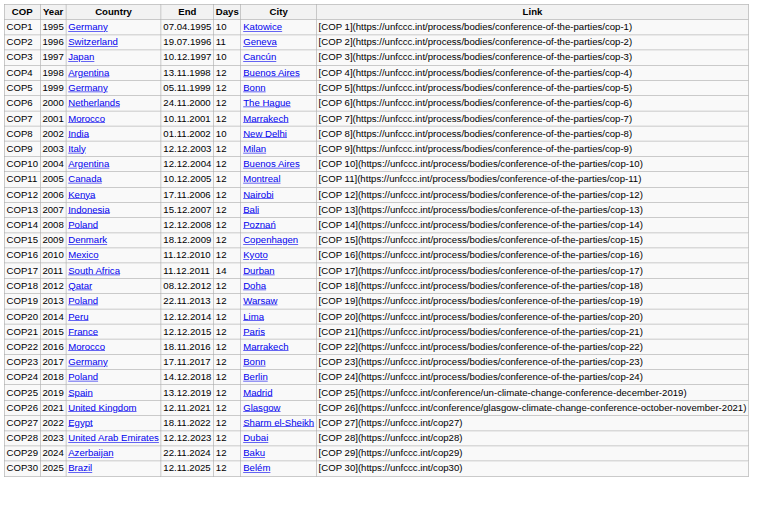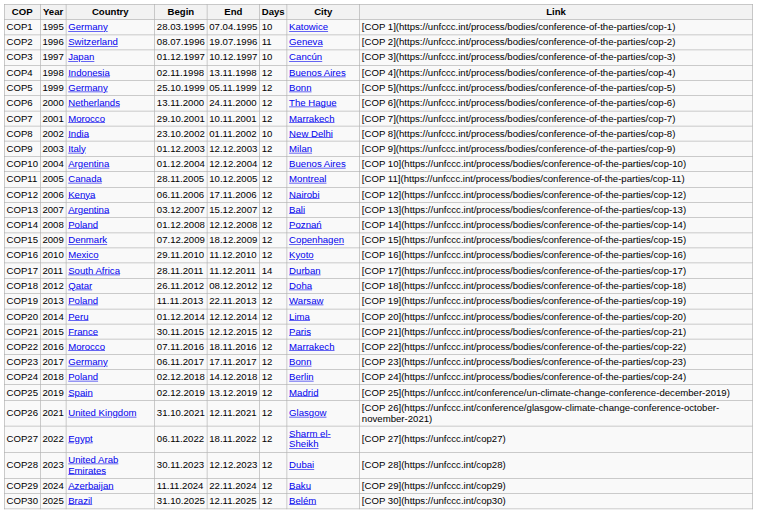 <table class="wikitable">
 <tr>
 <th>COP</th>
 <th>Year</th>
 <th>Country</th>
+<th>Begin</th>
 <th>End</th>
 <th>Days</th>
 <th>City</th>
 <th>Link</th>
 </tr>
 <tr>
 <td>COP1</td>
 <td>1995</td>
 <td><a href='#'>Germany</a></td>
+<td>28.03.1995</td>
 <td>07.04.1995</td>
 <td>10</td>
 <td><a href='#'>Katowice</a></td>
 <td>[COP 1](https://unfccc.int/process/bodies/conference-of-the-parties/cop-1)</td>
 </tr>
 <tr>
 <td>COP2</td>
 <td>1996</td>
 <td><a href='#'>Switzerland</a></td>
+<td>08.07.1996</td>
 <td>19.07.1996</td>
 <td>11</td>
 <td><a href='#'>Geneva</a></td>
 <td>[COP 2](https://unfccc.int/process/bodies/conference-of-the-parties/cop-2)</td>
 </tr>
 <tr>
 <td>COP3</td>
 <td>1997</td>
 <td><a href='#'>Japan</a></td>
+<td>01.12.1997</td>
 <td>10.12.1997</td>
 <td>10</td>
 <td><a href='#'>Cancún</a></td>
 <td>[COP 3](https://unfccc.int/process/bodies/conference-of-the-parties/cop-3)</td>
 </tr>
 <tr>
 <td>COP4</td>
 <td>1998</td>
-<td><a href='#'>Argentina</a></td>
+<td><a href='#'>Indonesia</a></td>
+<td>02.11.1998</td>
 <td>13.11.1998</td>
 <td>12</td>
 <td><a href='#'>Buenos Aires</a></td>
 <td>[COP 4](https://unfccc.int/process/bodies/conference-of-the-parties/cop-4)</td>
 </tr>
 <tr>
 <td>COP5</td>
 <td>1999</td>
 <td><a href='#'>Germany</a></td>
+<td>25.10.1999</td>
 <td>05.11.1999</td>
 <td>12</td>
 <td><a href='#'>Bonn</a></td>
 <td>[COP 5](https://unfccc.int/process/bodies/conference-of-the-parties/cop-5)</td>
 </tr>
 <tr>
 <td>COP6</td>
 <td>2000</td>
 <td><a href='#'>Netherlands</a></td>
+<td>13.11.2000</td>
 <td>24.11.2000</td>
 <td>12</td>
 <td><a href='#'>The Hague</a></td>
 <td>[COP 6](https://unfccc.int/process/bodies/conference-of-the-parties/cop-6)</td>
 </tr>
 <tr>
 <td>COP7</td>
 <td>2001</td>
 <td><a href='#'>Morocco</a></td>
+<td>29.10.2001</td>
 <td>10.11.2001</td>
 <td>12</td>
 <td><a href='#'>Marrakech</a></td>
 <td>[COP 7](https://unfccc.int/process/bodies/conference-of-the-parties/cop-7)</td>
 </tr>
 <tr>
 <td>COP8</td>
 <td>2002</td>
 <td><a href='#'>India</a></td>
+<td>23.10.2002</td>
 <td>01.11.2002</td>
 <td>10</td>
 <td><a href='#'>New Delhi</a></td>
 <td>[COP 8](https://unfccc.int/process/bodies/conference-of-the-parties/cop-8)</td>
 </tr>
 <tr>
 <td>COP9</td>
 <td>2003</td>
 <td><a href='#'>Italy</a></td>
+<td>01.12.2003</td>
 <td>12.12.2003</td>
 <td>12</td>
 <td><a href='#'>Milan</a></td>
 <td>[COP 9](https://unfccc.int/process/bodies/conference-of-the-parties/cop-9)</td>
 </tr>
 <tr>
 <td>COP10</td>
 <td>2004</td>
 <td><a href='#'>Argentina</a></td>
+<td>01.12.2004</td>
 <td>12.12.2004</td>
 <td>12</td>
 <td><a href='#'>Buenos Aires</a></td>
 <td>[COP 10](https://unfccc.int/process/bodies/conference-of-the-parties/cop-10)</td>
 </tr>
 <tr>
 <td>COP11</td>
 <td>2005</td>
 <td><a href='#'>Canada</a></td>
+<td>28.11.2005</td>
 <td>10.12.2005</td>
 <td>12</td>
 <td><a href='#'>Montreal</a></td>
 <td>[COP 11](https://unfccc.int/process/bodies/conference-of-the-parties/cop-11)</td>
 </tr>
 <tr>
 <td>COP12</td>
 <td>2006</td>
 <td><a href='#'>Kenya</a></td>
+<td>06.11.2006</td>
 <td>17.11.2006</td>
 <td>12</td>
 <td><a href='#'>Nairobi</a></td>
 <td>[COP 12](https://unfccc.int/process/bodies/conference-of-the-parties/cop-12)</td>
 </tr>
 <tr>
 <td>COP13</td>
 <td>2007</td>
-<td><a href='#'>Indonesia</a></td>
+<td><a href='#'>Argentina</a></td>
+<td>03.12.2007</td>
 <td>15.12.2007</td>
 <td>12</td>
 <td><a href='#'>Bali</a></td>
 <td>[COP 13](https://unfccc.int/process/bodies/conference-of-the-parties/cop-13)</td>
 </tr>
 <tr>
 <td>COP14</td>
 <td>2008</td>
 <td><a href='#'>Poland</a></td>
+<td>01.12.2008</td>
 <td>12.12.2008</td>
 <td>12</td>
 <td><a href='#'>Poznań</a></td>
 <td>[COP 14](https://unfccc.int/process/bodies/conference-of-the-parties/cop-14)</td>
 </tr>
 <tr>
 <td>COP15</td>
 <td>2009</td>
 <td><a href='#'>Denmark</a></td>
+<td>07.12.2009</td>
 <td>18.12.2009</td>
 <td>12</td>
 <td><a href='#'>Copenhagen</a></td>
 <td>[COP 15](https://unfccc.int/process/bodies/conference-of-the-parties/cop-15)</td>
 </tr>
 <tr>
 <td>COP16</td>
 <td>2010</td>
 <td><a href='#'>Mexico</a></td>
+<td>29.11.2010</td>
 <td>11.12.2010</td>
 <td>12</td>
 <td><a href='#'>Kyoto</a></td>
 <td>[COP 16](https://unfccc.int/process/bodies/conference-of-the-parties/cop-16)</td>
 </tr>
 <tr>
 <td>COP17</td>
 <td>2011</td>
 <td><a href='#'>South Africa</a></td>
+<td>28.11.2011</td>
 <td>11.12.2011</td>
 <td>14</td>
 <td><a href='#'>Durban</a></td>
 <td>[COP 17](https://unfccc.int/process/bodies/conference-of-the-parties/cop-17)</td>
 </tr>
 <tr>
 <td>COP18</td>
 <td>2012</td>
 <td><a href='#'>Qatar</a></td>
+<td>26.11.2012</td>
 <td>08.12.2012</td>
 <td>12</td>
 <td><a href='#'>Doha</a></td>
 <td>[COP 18](https://unfccc.int/process/bodies/conference-of-the-parties/cop-18)</td>
 </tr>
 <tr>
 <td>COP19</td>
 <td>2013</td>
 <td><a href='#'>Poland</a></td>
+<td>11.11.2013</td>
 <td>22.11.2013</td>
 <td>12</td>
 <td><a href='#'>Warsaw</a></td>
 <td>[COP 19](https://unfccc.int/process/bodies/conference-of-the-parties/cop-19)</td>
 </tr>
 <tr>
 <td>COP20</td>
 <td>2014</td>
 <td><a href='#'>Peru</a></td>
+<td>01.12.2014</td>
 <td>12.12.2014</td>
 <td>12</td>
 <td><a href='#'>Lima</a></td>
 <td>[COP 20](https://unfccc.int/process/bodies/conference-of-the-parties/cop-20)</td>
 </tr>
 <tr>
 <td>COP21</td>
 <td>2015</td>
 <td><a href='#'>France</a></td>
+<td>30.11.2015</td>
 <td>12.12.2015</td>
 <td>12</td>
 <td><a href='#'>Paris</a></td>
 <td>[COP 21](https://unfccc.int/process/bodies/conference-of-the-parties/cop-21)</td>
 </tr>
 <tr>
 <td>COP22</td>
 <td>2016</td>
 <td><a href='#'>Morocco</a></td>
+<td>07.11.2016</td>
 <td>18.11.2016</td>
 <td>12</td>
 <td><a href='#'>Marrakech</a></td>
 <td>[COP 22](https://unfccc.int/process/bodies/conference-of-the-parties/cop-22)</td>
 </tr>
 <tr>
 <td>COP23</td>
 <td>2017</td>
 <td><a href='#'>Germany</a></td>
+<td>06.11.2017</td>
 <td>17.11.2017</td>
 <td>12</td>
 <td><a href='#'>Bonn</a></td>
 <td>[COP 23](https://unfccc.int/process/bodies/conference-of-the-parties/cop-23)</td>
 </tr>
 <tr>
 <td>COP24</td>
 <td>2018</td>
 <td><a href='#'>Poland</a></td>
+<td>02.12.2018</td>
 <td>14.12.2018</td>
 <td>12</td>
 <td><a href='#'>Berlin</a></td>
 <td>[COP 24](https://unfccc.int/process/bodies/conference-of-the-parties/cop-24)</td>
 </tr>
 <tr>
 <td>COP25</td>
 <td>2019</td>
 <td><a href='#'>Spain</a></td>
+<td>02.12.2019</td>
 <td>13.12.2019</td>
 <td>12</td>
 <td><a href='#'>Madrid</a></td>
 <td>[COP 25](https://unfccc.int/conference/un-climate-change-conference-december-2019)</td>
 </tr>
 <tr>
 <td>COP26</td>
 <td>2021</td>
 <td><a href='#'>United Kingdom</a></td>
+<td>31.10.2021</td>
 <td>12.11.2021</td>
 <td>12</td>
 <td><a href='#'>Glasgow</a></td>
 <td>[COP 26](https://unfccc.int/conference/glasgow-climate-change-conference-october-november-2021)</td>
 </tr>
 <tr>
 <td>COP27</td>
 <td>2022</td>
 <td><a href='#'>Egypt</a></td>
+<td>06.11.2022</td>
 <td>18.11.2022</td>
 <td>12</td>
 <td><a href='#'>Sharm el-Sheikh</a></td>
 <td>[COP 27](https://unfccc.int/cop27)</td>
 </tr>
 <tr>
 <td>COP28</td>
 <td>2023</td>
 <td><a href='#'>United Arab Emirates</a></td>
+<td>30.11.2023</td>
 <td>12.12.2023</td>
 <td>12</td>
 <td><a href='#'>Dubai</a></td>
 <td>[COP 28](https://unfccc.int/cop28)</td>
 </tr>
 <tr>
 <td>COP29</td>
 <td>2024</td>
 <td><a href='#'>Azerbaijan</a></td>
+<td>11.11.2024</td>
 <td>22.11.2024</td>
 <td>12</td>
 <td><a href='#'>Baku</a></td>
 <td>[COP 29](https://unfccc.int/cop29)</td>
 </tr>
 <tr>
 <td>COP30</td>
 <td>2025</td>
 <td><a href='#'>Brazil</a></td>
+<td>31.10.2025</td>
 <td>12.11.2025</td>
 <td>12</td>
 <td><a href='#'>Belém</a></td>
 <td>[COP 30](https://unfccc.int/cop30)</td>
 </tr>
 </table>
